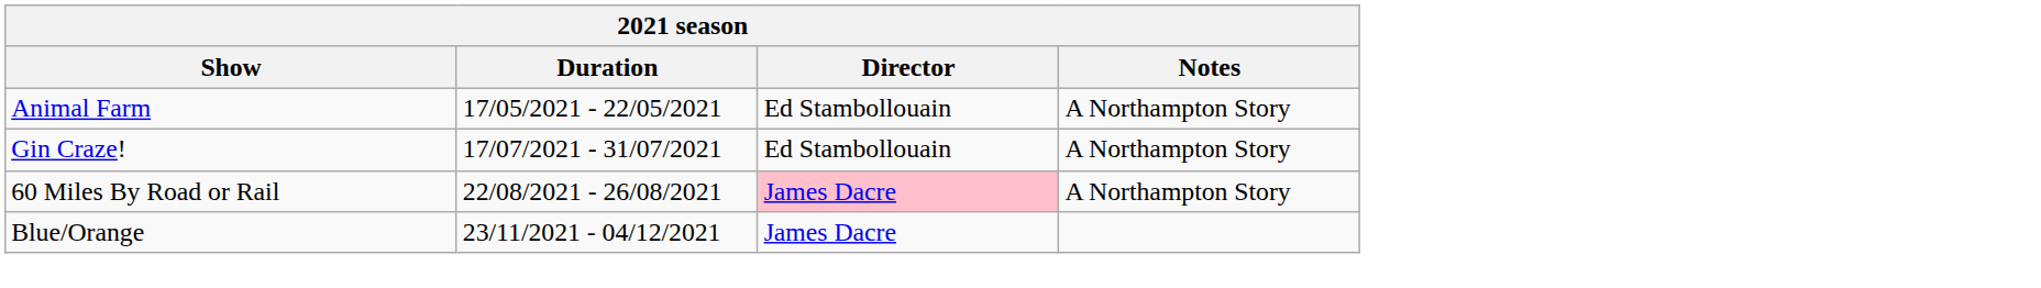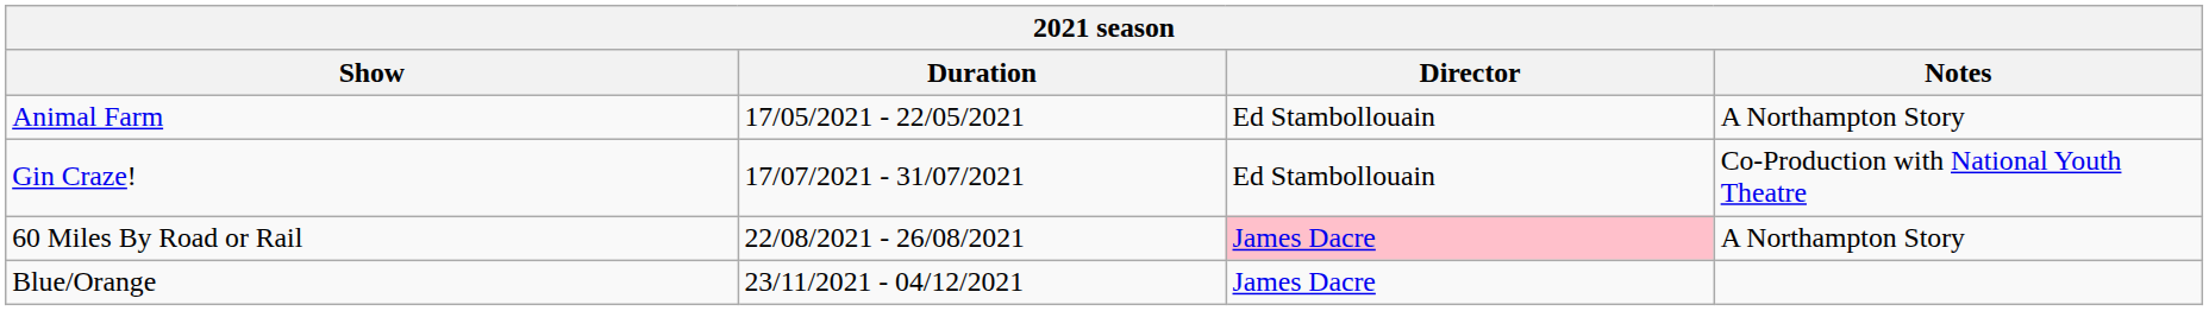 <table class="wikitable collapsible autocollapse">
 <tr>
 <th colspan="4">2021 season</th>
 </tr>
 <tr>
 <th width="30%">Show</th>
 <th width="20%">Duration</th>
 <th width="20%">Director</th>
 <th width="20%">Notes</th>
 </tr>
 <tr>
 <td><a href='#'>Animal Farm</a></td>
 <td>17/05/2021 - 22/05/2021</td>
 <td>Ed Stambollouain</td>
 <td>A Northampton Story</td>
 </tr>
 <tr>
 <td><a href='#'>Gin Craze</a>!</td>
 <td>17/07/2021 - 31/07/2021</td>
 <td>Ed Stambollouain</td>
-<td>A Northampton Story</td>
+<td>Co-Production with <a href='#'>National Youth Theatre</a></td>
 </tr>
 <tr>
 <td>60 Miles By Road or Rail</td>
 <td>22/08/2021 - 26/08/2021</td>
 <td style="background: pink;"><a href='#'>James Dacre</a></td>
 <td>A Northampton Story</td>
 </tr>
 <tr>
 <td>Blue/Orange</td>
 <td>23/11/2021 - 04/12/2021</td>
 <td><a href='#'>James Dacre</a></td>
 <td></td>
 </tr>
 </table>
